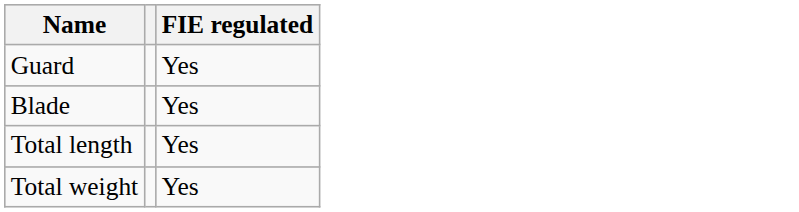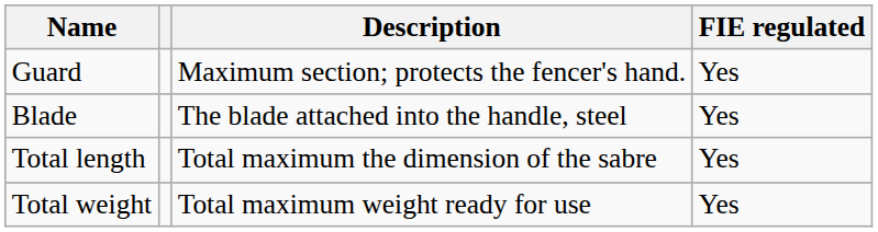 <table class="wikitable">
 <tr>
 <th>Name</th>
 <th></th>
+<th>Description</th>
 <th>FIE regulated</th>
 </tr>
 <tr>
 <td>Guard</td>
 <td></td>
+<td>Maximum section; protects the fencer's hand.</td>
 <td>Yes</td>
 </tr>
 <tr>
 <td>Blade</td>
 <td></td>
+<td>The blade attached into the handle, steel</td>
 <td>Yes</td>
 </tr>
 <tr>
 <td>Total length</td>
 <td></td>
+<td>Total maximum the dimension of the sabre</td>
 <td>Yes</td>
 </tr>
 <tr>
 <td>Total weight</td>
 <td></td>
+<td>Total maximum weight ready for use</td>
 <td>Yes</td>
 </tr>
 </table>
